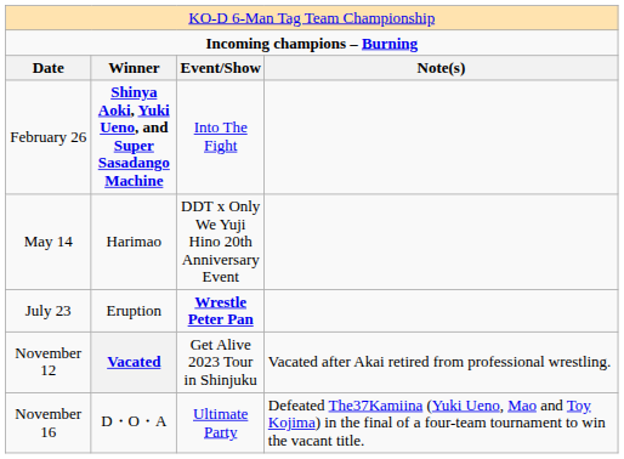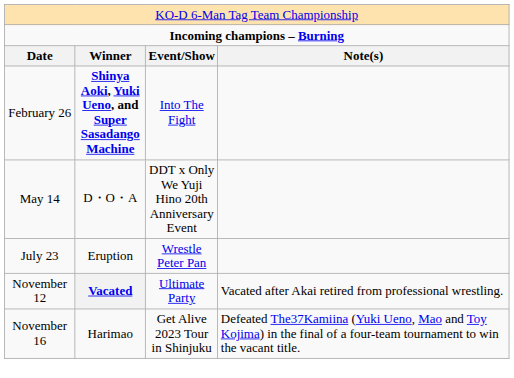 <table class="wikitable" style="text-align:center; width:100%;">
 <tr style="background:#ffe3af;">
 <td colspan="5" style="text-align: center;"><a href='#'>KO-D 6-Man Tag Team Championship</a></td>
 </tr>
 <tr>
 <td colspan="5" style="text-align: center;"><strong>Incoming champions – <a href='#'>Burning</a> </strong></td>
 </tr>
 <tr>
 <th width=14%>Date</th>
 <th width=14%>Winner</th>
 <th width=14%>Event/Show</th>
 <th width=58%>Note(s)</th>
 </tr>
 <tr>
 <td>February 26</td>
 <td><strong><a href='#'>Shinya Aoki</a>, <a href='#'>Yuki Ueno</a>, and <a href='#'>Super Sasadango Machine</a></strong></td>
 <td><a href='#'>Into The Fight</a></td>
 <td></td>
 </tr>
 <tr>
 <td>May 14<br></td>
-<td>Harimao<br></td>
+<td>D・O・A<br></td>
 <td>DDT x Only We Yuji Hino 20th Anniversary Event</td>
 <td></td>
 </tr>
 <tr>
 <td>July 23</td>
 <td>Eruption<br></td>
-<td><strong><a href='#'>Wrestle Peter Pan</a></strong></td>
+<td><a href='#'>Wrestle Peter Pan</a></td>
 <td></td>
 </tr>
 <tr>
 <td>November 12</td>
 <th><a href='#'>Vacated</a></th>
-<td>Get Alive 2023 Tour in Shinjuku</td>
+<td><a href='#'>Ultimate Party</a></td>
 <td align=left>Vacated after Akai retired from professional wrestling.</td>
 </tr>
 <tr>
 <td>November 16</td>
-<td>D・O・A<br></td>
-<td><a href='#'>Ultimate Party</a></td>
+<td>Harimao<br></td>
+<td>Get Alive 2023 Tour in Shinjuku</td>
 <td align=left>Defeated <a href='#'>The37Kamiina</a> (<a href='#'>Yuki Ueno</a>, <a href='#'>Mao</a> and <a href='#'>Toy Kojima</a>) in the final of a four-team tournament to win the vacant title.</td>
 </tr>
 </table>
